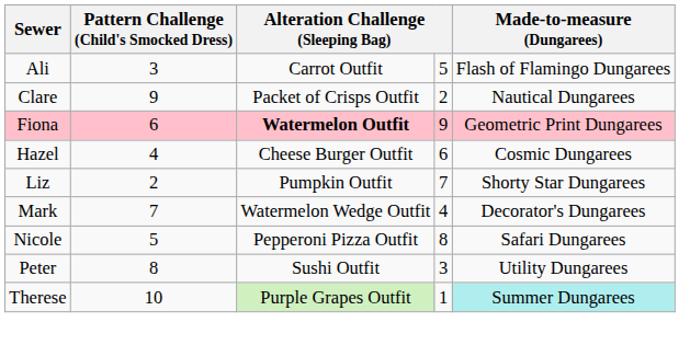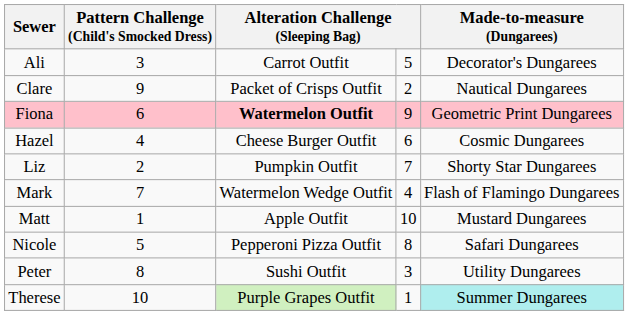 <table class="wikitable" style="text-align:center;">
 <tr>
 <th>Sewer</th>
 <th>Pattern Challenge<br><small>(Child's Smocked Dress)</small></th>
 <th Colspan=2>Alteration Challenge<br><small>(Sleeping Bag)</small></th>
 <th>Made-to-measure<br><small>(Dungarees)</small></th>
 </tr>
 <tr>
 <td>Ali</td>
 <td>3</td>
 <td>Carrot Outfit</td>
 <td>5</td>
-<td>Flash of Flamingo Dungarees</td>
+<td>Decorator's Dungarees</td>
 </tr>
 <tr>
 <td>Clare</td>
 <td>9</td>
 <td>Packet of Crisps Outfit</td>
 <td>2</td>
 <td>Nautical Dungarees</td>
 </tr>
 <tr style="background:pink">
 <td>Fiona</td>
 <td>6</td>
 <td><strong>Watermelon Outfit</strong></td>
 <td>9</td>
 <td>Geometric Print Dungarees</td>
 </tr>
 <tr>
 <td>Hazel</td>
 <td>4</td>
 <td>Cheese Burger Outfit</td>
 <td>6</td>
 <td>Cosmic Dungarees</td>
 </tr>
 <tr>
 <td>Liz</td>
 <td>2</td>
 <td>Pumpkin Outfit</td>
 <td>7</td>
 <td>Shorty Star Dungarees</td>
 </tr>
 <tr>
 <td>Mark</td>
 <td>7</td>
 <td>Watermelon Wedge Outfit</td>
 <td>4</td>
-<td>Decorator's Dungarees</td>
+<td>Flash of Flamingo Dungarees</td>
+</tr>
+<tr>
+<td>Matt</td>
+<td>1</td>
+<td>Apple Outfit</td>
+<td>10</td>
+<td>Mustard Dungarees</td>
 </tr>
 <tr>
 <td>Nicole</td>
 <td>5</td>
 <td>Pepperoni Pizza Outfit</td>
 <td>8</td>
 <td>Safari Dungarees</td>
 </tr>
 <tr>
 <td>Peter</td>
 <td>8</td>
 <td>Sushi Outfit</td>
 <td>3</td>
 <td>Utility Dungarees</td>
 </tr>
 <tr>
 <td>Therese</td>
 <td>10</td>
 <td style="background:#d0f0c0">Purple Grapes Outfit</td>
 <td>1</td>
 <td style="background: paleturquoise;">Summer Dungarees</td>
 </tr>
 </table>
